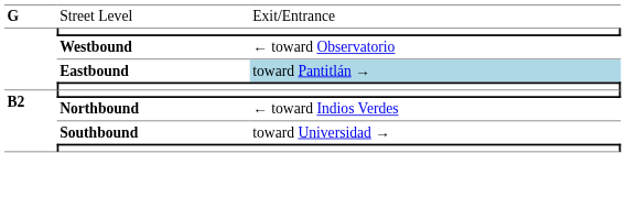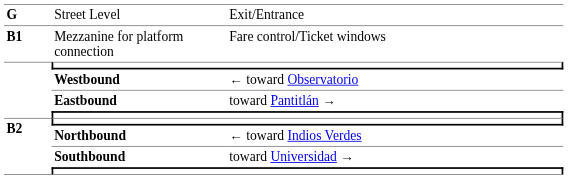 <table border=0 cellspacing=0 cellpadding=3>
 <tr>
 <td style="border-top:solid 1px gray;" width=50 valign=top><strong>G</strong></td>
 <td style="border-top:solid 1px gray;" width=200 valign=top>Street Level</td>
 <td style="border-top:solid 1px gray;" width=200 valign=top>Exit/Entrance</td>
+</tr>
+<tr>
+<td style="border-top:solid 1px gray;" width=50 valign=top><strong>B1</strong></td>
+<td style="border-top:solid 1px gray;" width=200 valign=top>Mezzanine for platform connection</td>
+<td style="border-top:solid 1px gray;" width=200 valign=top>Fare control/Ticket windows</td>
 </tr>
 <tr>
 <td style="border-top:solid 1px gray;border-bottom:solid 1px gray;" width=50 rowspan=4 valign=top></td>
 <td style="border-top:solid 1px gray;border-right:solid 2px black;border-left:solid 2px black;border-bottom:solid 2px black;text-align:center;" colspan=2></td>
 </tr>
 <tr>
 <td style="border-bottom:solid 1px gray;" width=100><strong>Westbound</strong></td>
 <td style="border-bottom:solid 1px gray;" width=390>←   toward <a href='#'>Observatorio</a> </td>
 </tr>
 <tr>
 <td><strong>Eastbound</strong></td>
-<td style="background: lightblue;">   toward <a href='#'>Pantitlán</a>  →</td>
+<td>   toward <a href='#'>Pantitlán</a>  →</td>
 </tr>
 <tr>
 <td style="border-top:solid 2px black;border-right:solid 2px black;border-left:solid 2px black;border-bottom:solid 1px gray;text-align:center;" colspan=2></td>
 </tr>
 <tr>
 <td style="border-bottom:solid 1px gray;" width=50 rowspan=4 valign=top><strong>B2</strong></td>
 <td style="border-right:solid 2px black;border-left:solid 2px black;border-bottom:solid 2px black;text-align:center;" colspan=2></td>
 </tr>
 <tr>
 <td style="border-bottom:solid 1px gray;" width=100><strong>Northbound</strong></td>
 <td style="border-bottom:solid 1px gray;" width=390>←   toward <a href='#'>Indios Verdes</a> </td>
 </tr>
 <tr>
 <td><strong>Southbound</strong></td>
 <td>   toward <a href='#'>Universidad</a>  →</td>
 </tr>
 <tr>
 <td style="border-top:solid 2px black;border-right:solid 2px black;border-left:solid 2px black;border-bottom:solid 1px gray;text-align:center;" colspan=2></td>
 </tr>
 </table>
